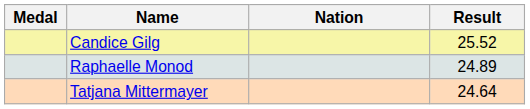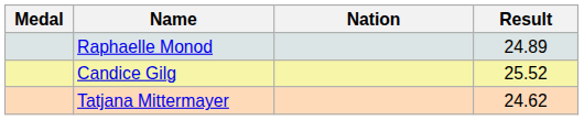 <table class=wikitable style="border:1px solid #AAAAAA;font-size:90%">
 <tr bgcolor="#E4E4E4">
 <th width=50>Medal</th>
 <th width=160>Name</th>
 <th width=160>Nation</th>
 <th width=80>Result</th>
 </tr>
+<tr bgcolor="#DCE5E5">
+<td align="center"></td>
+<td><a href='#'>Raphaelle Monod</a></td>
+<td></td>
+<td align="center">24.89</td>
+</tr>
 <tr bgcolor="#F7F6A8">
 <td align="center"></td>
 <td><a href='#'>Candice Gilg</a></td>
 <td></td>
 <td align="center">25.52</td>
 </tr>
-<tr bgcolor="#DCE5E5">
-<td align="center"></td>
-<td><a href='#'>Raphaelle Monod</a></td>
-<td></td>
-<td align="center">24.89</td>
-</tr>
 <tr bgcolor="#FFDAB9">
 <td align="center"></td>
 <td><a href='#'>Tatjana Mittermayer</a></td>
 <td></td>
-<td align="center">24.64</td>
+<td align="center">24.62</td>
 </tr>
 </table>
